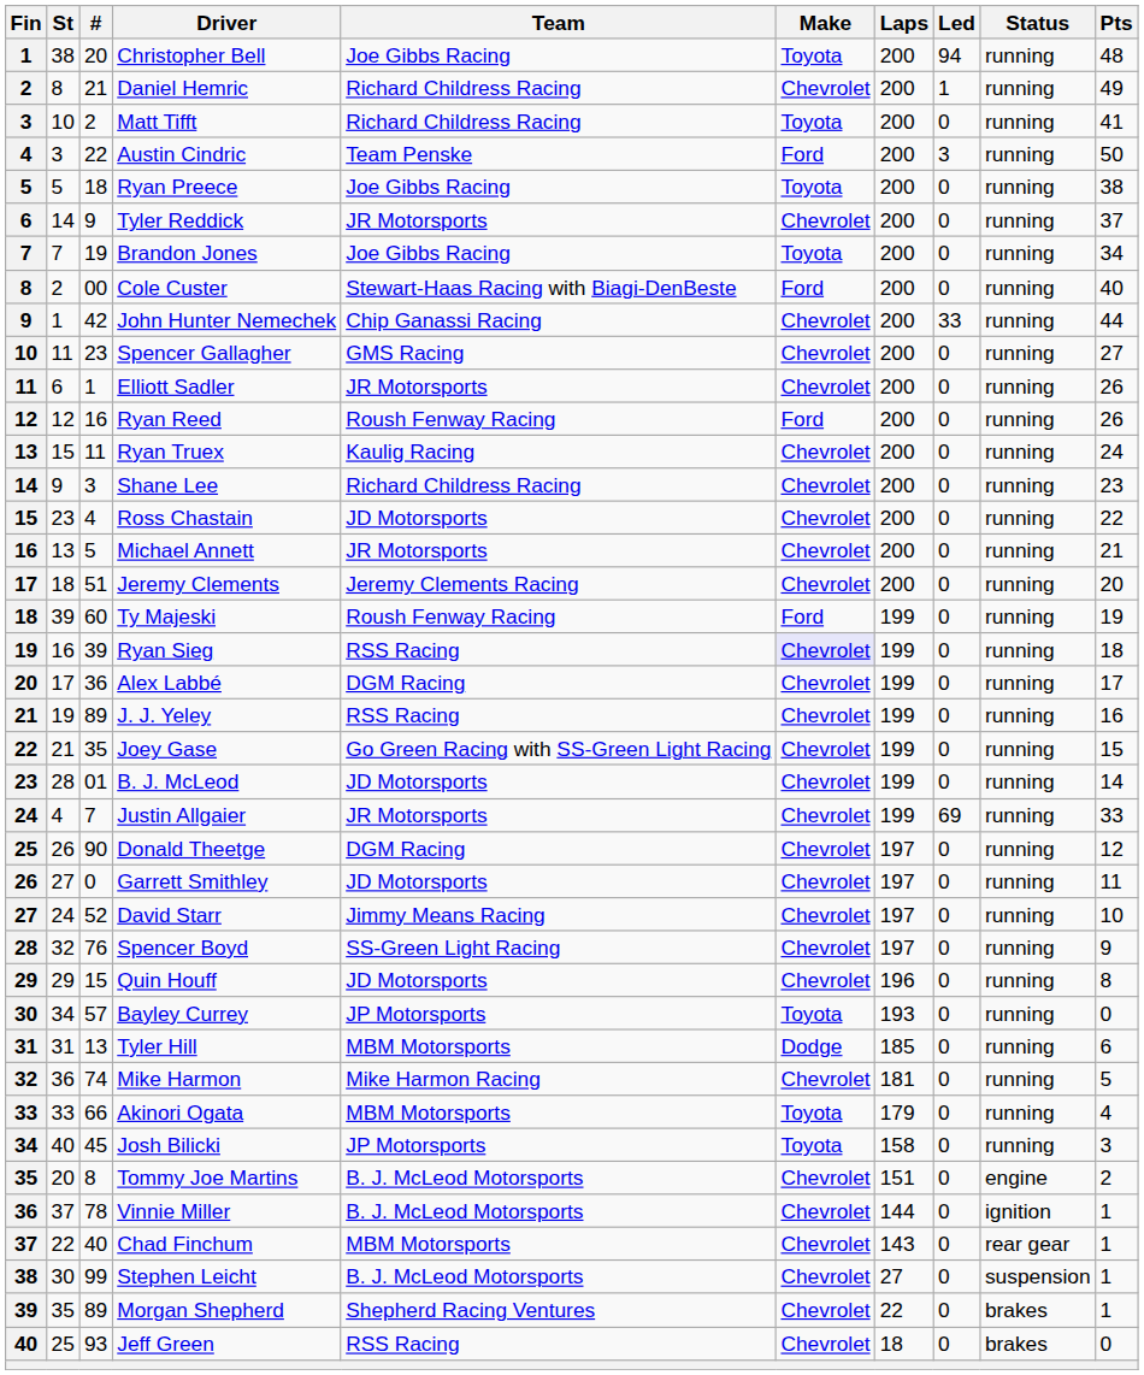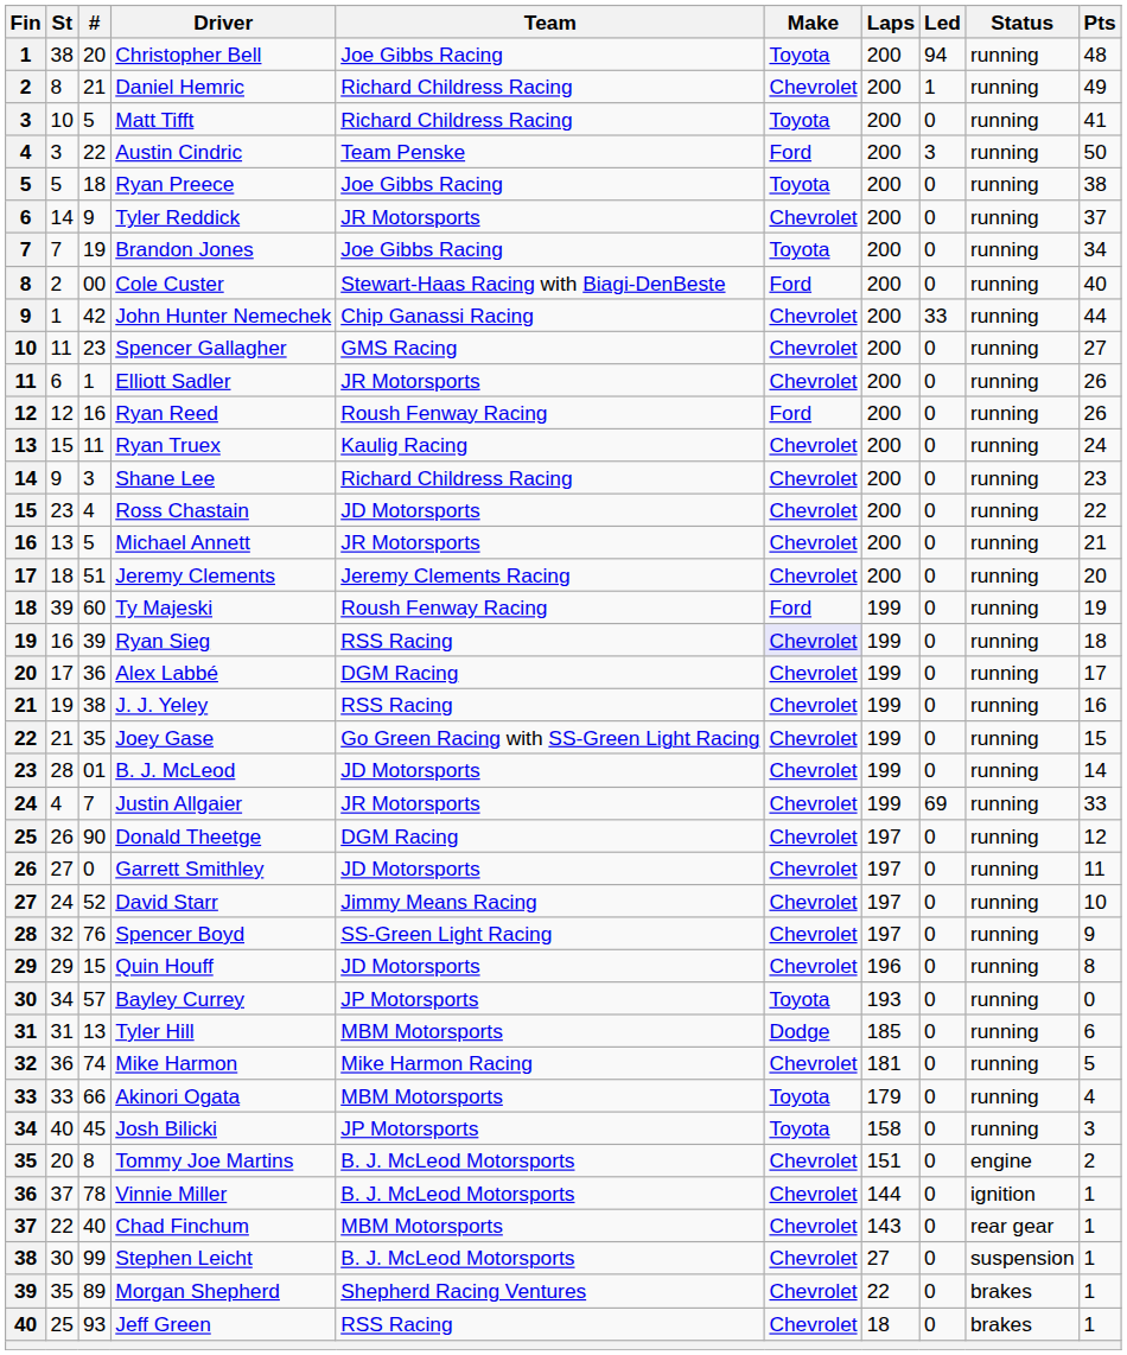 <table class="wikitable" style="font-size:95%">
 <tr>
 <th>Fin</th>
 <th>St</th>
 <th>#</th>
 <th>Driver</th>
 <th>Team</th>
 <th>Make</th>
 <th>Laps</th>
 <th>Led</th>
 <th>Status</th>
 <th>Pts</th>
 </tr>
 <tr>
 <th>1</th>
 <td>38</td>
 <td>20</td>
 <td><a href='#'>Christopher Bell</a></td>
 <td><a href='#'>Joe Gibbs Racing</a></td>
 <td><a href='#'>Toyota</a></td>
 <td>200</td>
 <td>94</td>
 <td>running</td>
 <td>48</td>
 </tr>
 <tr>
 <th>2</th>
 <td>8</td>
 <td>21</td>
 <td><a href='#'>Daniel Hemric</a></td>
 <td><a href='#'>Richard Childress Racing</a></td>
 <td><a href='#'>Chevrolet</a></td>
 <td>200</td>
 <td>1</td>
 <td>running</td>
 <td>49</td>
 </tr>
 <tr>
 <th>3</th>
 <td>10</td>
-<td>2</td>
+<td>5</td>
 <td><a href='#'>Matt Tifft</a></td>
 <td><a href='#'>Richard Childress Racing</a></td>
 <td><a href='#'>Toyota</a></td>
 <td>200</td>
 <td>0</td>
 <td>running</td>
 <td>41</td>
 </tr>
 <tr>
 <th>4</th>
 <td>3</td>
 <td>22</td>
 <td><a href='#'>Austin Cindric</a></td>
 <td><a href='#'>Team Penske</a></td>
 <td><a href='#'>Ford</a></td>
 <td>200</td>
 <td>3</td>
 <td>running</td>
 <td>50</td>
 </tr>
 <tr>
 <th>5</th>
 <td>5</td>
 <td>18</td>
 <td><a href='#'>Ryan Preece</a></td>
 <td><a href='#'>Joe Gibbs Racing</a></td>
 <td><a href='#'>Toyota</a></td>
 <td>200</td>
 <td>0</td>
 <td>running</td>
 <td>38</td>
 </tr>
 <tr>
 <th>6</th>
 <td>14</td>
 <td>9</td>
 <td><a href='#'>Tyler Reddick</a></td>
 <td><a href='#'>JR Motorsports</a></td>
 <td><a href='#'>Chevrolet</a></td>
 <td>200</td>
 <td>0</td>
 <td>running</td>
 <td>37</td>
 </tr>
 <tr>
 <th>7</th>
 <td>7</td>
 <td>19</td>
 <td><a href='#'>Brandon Jones</a></td>
 <td><a href='#'>Joe Gibbs Racing</a></td>
 <td><a href='#'>Toyota</a></td>
 <td>200</td>
 <td>0</td>
 <td>running</td>
 <td>34</td>
 </tr>
 <tr>
 <th>8</th>
 <td>2</td>
 <td>00</td>
 <td><a href='#'>Cole Custer</a></td>
 <td><a href='#'>Stewart-Haas Racing</a> with <a href='#'>Biagi-DenBeste</a></td>
 <td><a href='#'>Ford</a></td>
 <td>200</td>
 <td>0</td>
 <td>running</td>
 <td>40</td>
 </tr>
 <tr>
 <th>9</th>
 <td>1</td>
 <td>42</td>
 <td><a href='#'>John Hunter Nemechek</a></td>
 <td><a href='#'>Chip Ganassi Racing</a></td>
 <td><a href='#'>Chevrolet</a></td>
 <td>200</td>
 <td>33</td>
 <td>running</td>
 <td>44</td>
 </tr>
 <tr>
 <th>10</th>
 <td>11</td>
 <td>23</td>
 <td><a href='#'>Spencer Gallagher</a></td>
 <td><a href='#'>GMS Racing</a></td>
 <td><a href='#'>Chevrolet</a></td>
 <td>200</td>
 <td>0</td>
 <td>running</td>
 <td>27</td>
 </tr>
 <tr>
 <th>11</th>
 <td>6</td>
 <td>1</td>
 <td><a href='#'>Elliott Sadler</a></td>
 <td><a href='#'>JR Motorsports</a></td>
 <td><a href='#'>Chevrolet</a></td>
 <td>200</td>
 <td>0</td>
 <td>running</td>
 <td>26</td>
 </tr>
 <tr>
 <th>12</th>
 <td>12</td>
 <td>16</td>
 <td><a href='#'>Ryan Reed</a></td>
 <td><a href='#'>Roush Fenway Racing</a></td>
 <td><a href='#'>Ford</a></td>
 <td>200</td>
 <td>0</td>
 <td>running</td>
 <td>26</td>
 </tr>
 <tr>
 <th>13</th>
 <td>15</td>
 <td>11</td>
 <td><a href='#'>Ryan Truex</a></td>
 <td><a href='#'>Kaulig Racing</a></td>
 <td><a href='#'>Chevrolet</a></td>
 <td>200</td>
 <td>0</td>
 <td>running</td>
 <td>24</td>
 </tr>
 <tr>
 <th>14</th>
 <td>9</td>
 <td>3</td>
 <td><a href='#'>Shane Lee</a></td>
 <td><a href='#'>Richard Childress Racing</a></td>
 <td><a href='#'>Chevrolet</a></td>
 <td>200</td>
 <td>0</td>
 <td>running</td>
 <td>23</td>
 </tr>
 <tr>
 <th>15</th>
 <td>23</td>
 <td>4</td>
 <td><a href='#'>Ross Chastain</a></td>
 <td><a href='#'>JD Motorsports</a></td>
 <td><a href='#'>Chevrolet</a></td>
 <td>200</td>
 <td>0</td>
 <td>running</td>
 <td>22</td>
 </tr>
 <tr>
 <th>16</th>
 <td>13</td>
 <td>5</td>
 <td><a href='#'>Michael Annett</a></td>
 <td><a href='#'>JR Motorsports</a></td>
 <td><a href='#'>Chevrolet</a></td>
 <td>200</td>
 <td>0</td>
 <td>running</td>
 <td>21</td>
 </tr>
 <tr>
 <th>17</th>
 <td>18</td>
 <td>51</td>
 <td><a href='#'>Jeremy Clements</a></td>
 <td><a href='#'>Jeremy Clements Racing</a></td>
 <td><a href='#'>Chevrolet</a></td>
 <td>200</td>
 <td>0</td>
 <td>running</td>
 <td>20</td>
 </tr>
 <tr>
 <th>18</th>
 <td>39</td>
 <td>60</td>
 <td><a href='#'>Ty Majeski</a></td>
 <td><a href='#'>Roush Fenway Racing</a></td>
 <td><a href='#'>Ford</a></td>
 <td>199</td>
 <td>0</td>
 <td>running</td>
 <td>19</td>
 </tr>
 <tr>
 <th>19</th>
 <td>16</td>
 <td>39</td>
 <td><a href='#'>Ryan Sieg</a></td>
 <td><a href='#'>RSS Racing</a></td>
 <td style="background: lavender;"><a href='#'>Chevrolet</a></td>
 <td>199</td>
 <td>0</td>
 <td>running</td>
 <td>18</td>
 </tr>
 <tr>
 <th>20</th>
 <td>17</td>
 <td>36</td>
 <td><a href='#'>Alex Labbé</a></td>
 <td><a href='#'>DGM Racing</a></td>
 <td><a href='#'>Chevrolet</a></td>
 <td>199</td>
 <td>0</td>
 <td>running</td>
 <td>17</td>
 </tr>
 <tr>
 <th>21</th>
 <td>19</td>
-<td>89</td>
+<td>38</td>
 <td><a href='#'>J. J. Yeley</a></td>
 <td><a href='#'>RSS Racing</a></td>
 <td><a href='#'>Chevrolet</a></td>
 <td>199</td>
 <td>0</td>
 <td>running</td>
 <td>16</td>
 </tr>
 <tr>
 <th>22</th>
 <td>21</td>
 <td>35</td>
 <td><a href='#'>Joey Gase</a></td>
 <td><a href='#'>Go Green Racing</a> with <a href='#'>SS-Green Light Racing</a></td>
 <td><a href='#'>Chevrolet</a></td>
 <td>199</td>
 <td>0</td>
 <td>running</td>
 <td>15</td>
 </tr>
 <tr>
 <th>23</th>
 <td>28</td>
 <td>01</td>
 <td><a href='#'>B. J. McLeod</a></td>
 <td><a href='#'>JD Motorsports</a></td>
 <td><a href='#'>Chevrolet</a></td>
 <td>199</td>
 <td>0</td>
 <td>running</td>
 <td>14</td>
 </tr>
 <tr>
 <th>24</th>
 <td>4</td>
 <td>7</td>
 <td><a href='#'>Justin Allgaier</a></td>
 <td><a href='#'>JR Motorsports</a></td>
 <td><a href='#'>Chevrolet</a></td>
 <td>199</td>
 <td>69</td>
 <td>running</td>
 <td>33</td>
 </tr>
 <tr>
 <th>25</th>
 <td>26</td>
 <td>90</td>
 <td><a href='#'>Donald Theetge</a></td>
 <td><a href='#'>DGM Racing</a></td>
 <td><a href='#'>Chevrolet</a></td>
 <td>197</td>
 <td>0</td>
 <td>running</td>
 <td>12</td>
 </tr>
 <tr>
 <th>26</th>
 <td>27</td>
 <td>0</td>
 <td><a href='#'>Garrett Smithley</a></td>
 <td><a href='#'>JD Motorsports</a></td>
 <td><a href='#'>Chevrolet</a></td>
 <td>197</td>
 <td>0</td>
 <td>running</td>
 <td>11</td>
 </tr>
 <tr>
 <th>27</th>
 <td>24</td>
 <td>52</td>
 <td><a href='#'>David Starr</a></td>
 <td><a href='#'>Jimmy Means Racing</a></td>
 <td><a href='#'>Chevrolet</a></td>
 <td>197</td>
 <td>0</td>
 <td>running</td>
 <td>10</td>
 </tr>
 <tr>
 <th>28</th>
 <td>32</td>
 <td>76</td>
 <td><a href='#'>Spencer Boyd</a></td>
 <td><a href='#'>SS-Green Light Racing</a></td>
 <td><a href='#'>Chevrolet</a></td>
 <td>197</td>
 <td>0</td>
 <td>running</td>
 <td>9</td>
 </tr>
 <tr>
 <th>29</th>
 <td>29</td>
 <td>15</td>
 <td><a href='#'>Quin Houff</a></td>
 <td><a href='#'>JD Motorsports</a></td>
 <td><a href='#'>Chevrolet</a></td>
 <td>196</td>
 <td>0</td>
 <td>running</td>
 <td>8</td>
 </tr>
 <tr>
 <th>30</th>
 <td>34</td>
 <td>57</td>
 <td><a href='#'>Bayley Currey</a></td>
 <td><a href='#'>JP Motorsports</a></td>
 <td><a href='#'>Toyota</a></td>
 <td>193</td>
 <td>0</td>
 <td>running</td>
 <td>0</td>
 </tr>
 <tr>
 <th>31</th>
 <td>31</td>
 <td>13</td>
 <td><a href='#'>Tyler Hill</a></td>
 <td><a href='#'>MBM Motorsports</a></td>
 <td><a href='#'>Dodge</a></td>
 <td>185</td>
 <td>0</td>
 <td>running</td>
 <td>6</td>
 </tr>
 <tr>
 <th>32</th>
 <td>36</td>
 <td>74</td>
 <td><a href='#'>Mike Harmon</a></td>
 <td><a href='#'>Mike Harmon Racing</a></td>
 <td><a href='#'>Chevrolet</a></td>
 <td>181</td>
 <td>0</td>
 <td>running</td>
 <td>5</td>
 </tr>
 <tr>
 <th>33</th>
 <td>33</td>
 <td>66</td>
 <td><a href='#'>Akinori Ogata</a></td>
 <td><a href='#'>MBM Motorsports</a></td>
 <td><a href='#'>Toyota</a></td>
 <td>179</td>
 <td>0</td>
 <td>running</td>
 <td>4</td>
 </tr>
 <tr>
 <th>34</th>
 <td>40</td>
 <td>45</td>
 <td><a href='#'>Josh Bilicki</a></td>
 <td><a href='#'>JP Motorsports</a></td>
 <td><a href='#'>Toyota</a></td>
 <td>158</td>
 <td>0</td>
 <td>running</td>
 <td>3</td>
 </tr>
 <tr>
 <th>35</th>
 <td>20</td>
 <td>8</td>
 <td><a href='#'>Tommy Joe Martins</a></td>
 <td><a href='#'>B. J. McLeod Motorsports</a></td>
 <td><a href='#'>Chevrolet</a></td>
 <td>151</td>
 <td>0</td>
 <td>engine</td>
 <td>2</td>
 </tr>
 <tr>
 <th>36</th>
 <td>37</td>
 <td>78</td>
 <td><a href='#'>Vinnie Miller</a></td>
 <td><a href='#'>B. J. McLeod Motorsports</a></td>
 <td><a href='#'>Chevrolet</a></td>
 <td>144</td>
 <td>0</td>
 <td>ignition</td>
 <td>1</td>
 </tr>
 <tr>
 <th>37</th>
 <td>22</td>
 <td>40</td>
 <td><a href='#'>Chad Finchum</a></td>
 <td><a href='#'>MBM Motorsports</a></td>
 <td><a href='#'>Chevrolet</a></td>
 <td>143</td>
 <td>0</td>
 <td>rear gear</td>
 <td>1</td>
 </tr>
 <tr>
 <th>38</th>
 <td>30</td>
 <td>99</td>
 <td><a href='#'>Stephen Leicht</a></td>
 <td><a href='#'>B. J. McLeod Motorsports</a></td>
 <td><a href='#'>Chevrolet</a></td>
 <td>27</td>
 <td>0</td>
 <td>suspension</td>
 <td>1</td>
 </tr>
 <tr>
 <th>39</th>
 <td>35</td>
 <td>89</td>
 <td><a href='#'>Morgan Shepherd</a></td>
 <td><a href='#'>Shepherd Racing Ventures</a></td>
 <td><a href='#'>Chevrolet</a></td>
 <td>22</td>
 <td>0</td>
 <td>brakes</td>
 <td>1</td>
 </tr>
 <tr>
 <th>40</th>
 <td>25</td>
 <td>93</td>
 <td><a href='#'>Jeff Green</a></td>
 <td><a href='#'>RSS Racing</a></td>
 <td><a href='#'>Chevrolet</a></td>
 <td>18</td>
 <td>0</td>
 <td>brakes</td>
-<td>0</td>
+<td>1</td>
 </tr>
 <tr>
 <th colspan="10"></th>
 </tr>
 </table>
